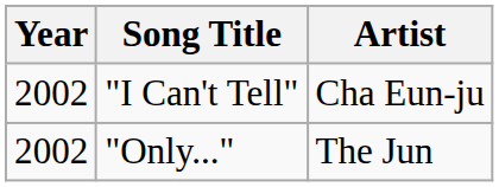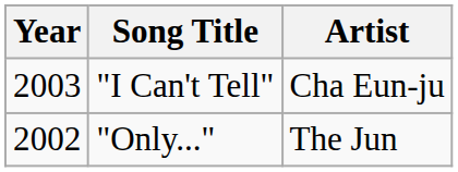 <table class="wikitable sortable">
 <tr>
 <th>Year</th>
 <th>Song Title</th>
 <th>Artist</th>
 </tr>
 <tr>
-<td>2002</td>
+<td>2003</td>
 <td>"I Can't Tell"</td>
 <td>Cha Eun-ju</td>
 </tr>
 <tr>
 <td>2002</td>
 <td>"Only..."</td>
 <td>The Jun</td>
 </tr>
 </table>
